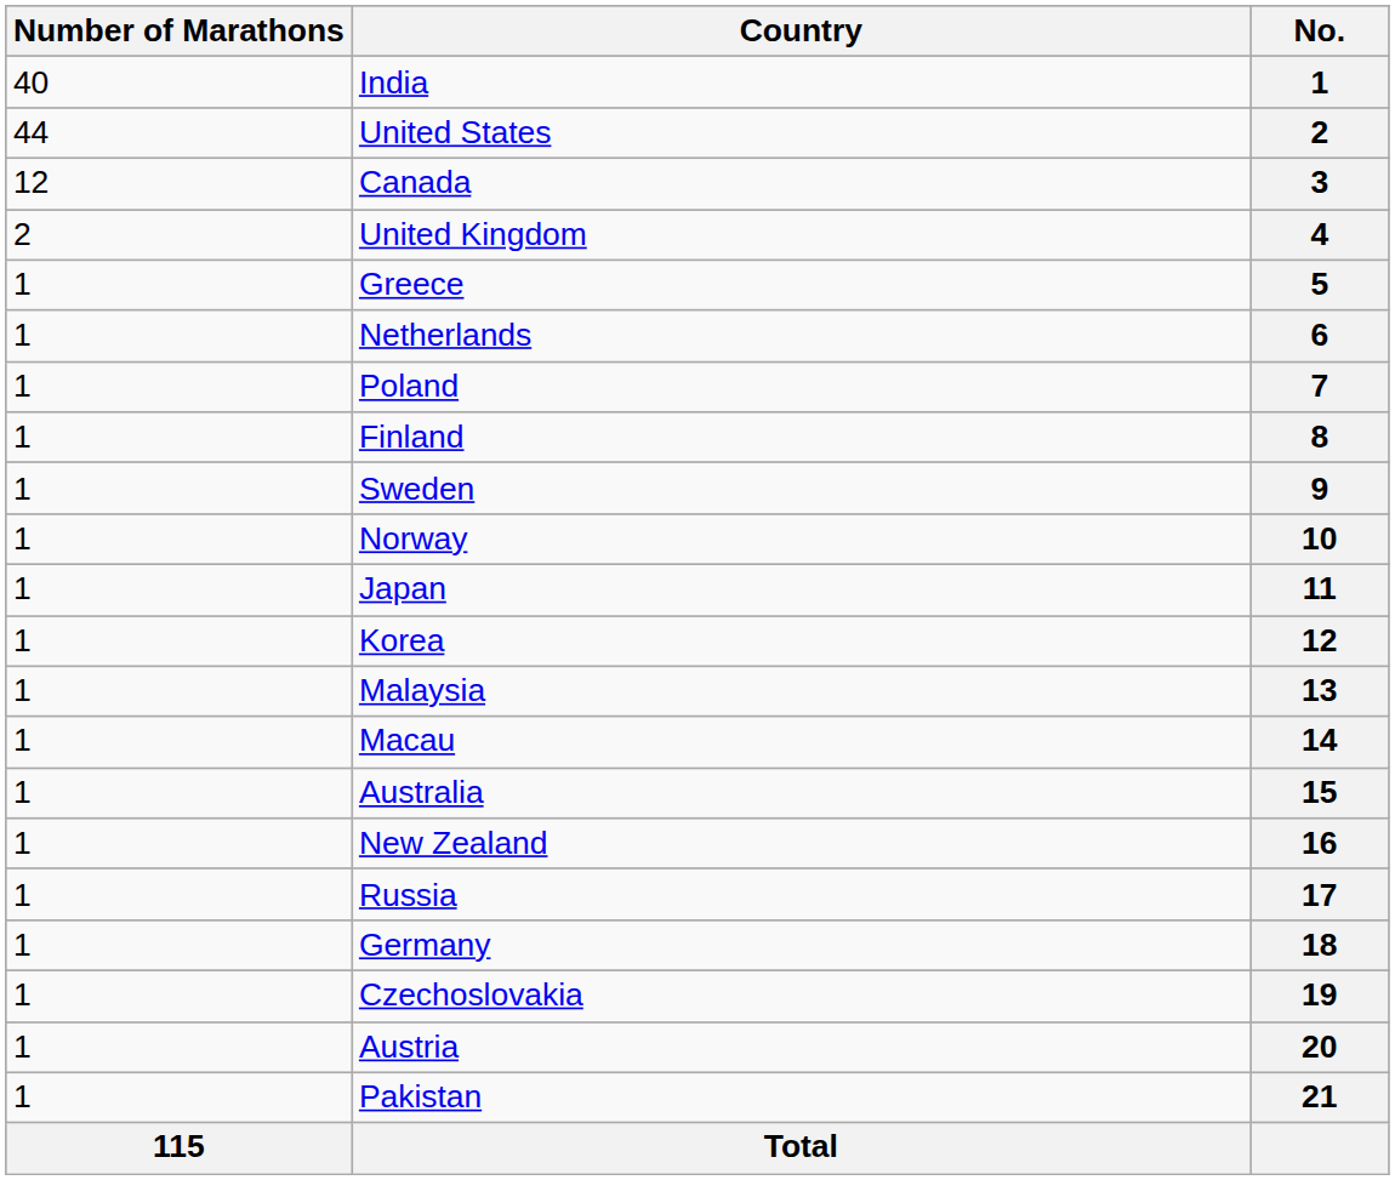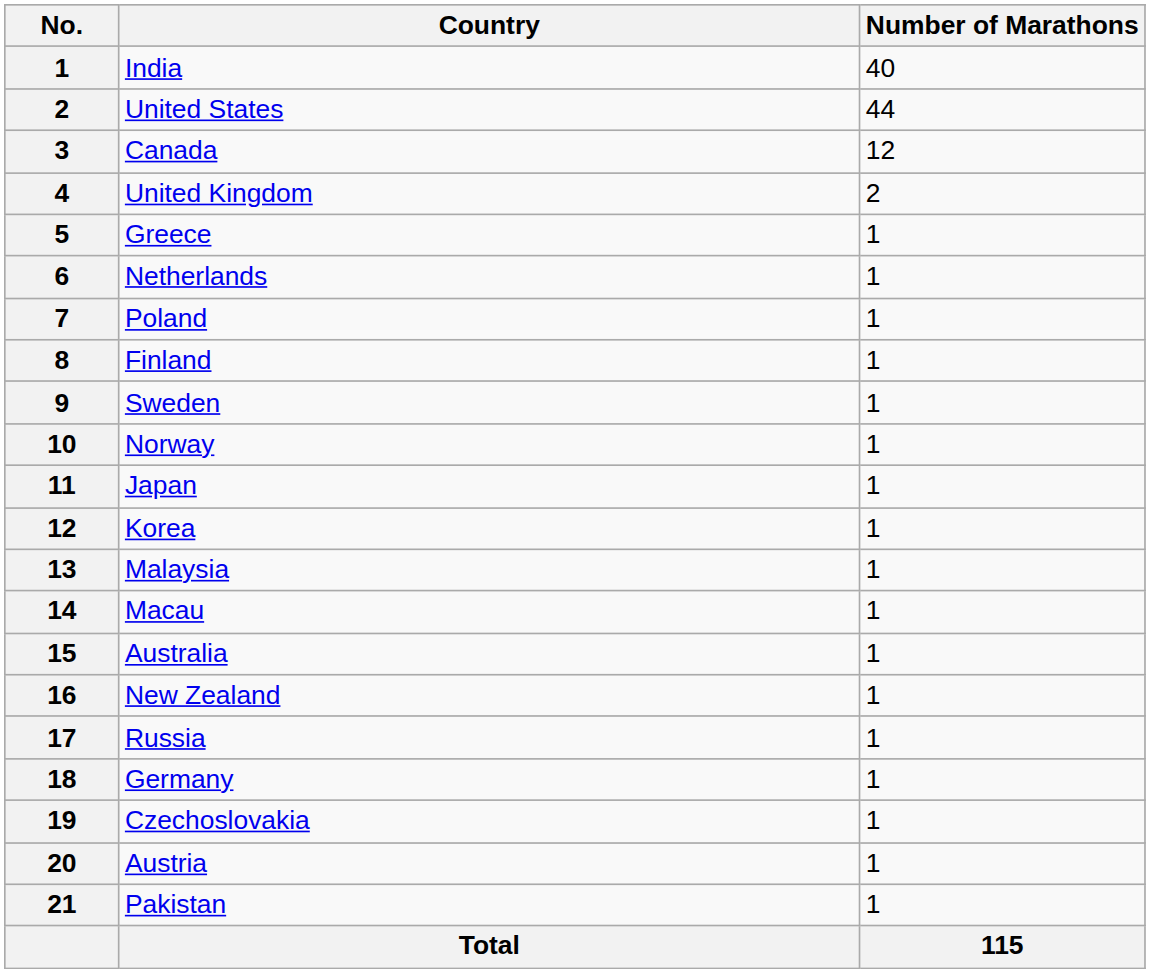 <table class="wikitable">
 <tr>
+<th width="10%">No.</th>
+<th width="65%">Country</th>
 <th width="25%">Number of Marathons</th>
-<th width="65%">Country</th>
-<th width="10%">No.</th>
 </tr>
 <tr>
+<th>1</th>
+<td><a href='#'>India</a></td>
 <td>40</td>
-<td><a href='#'>India</a></td>
-<th>1</th>
 </tr>
 <tr>
+<th>2</th>
+<td><a href='#'>United States</a></td>
 <td>44</td>
-<td><a href='#'>United States</a></td>
-<th>2</th>
 </tr>
 <tr>
+<th>3</th>
+<td><a href='#'>Canada</a></td>
 <td>12</td>
-<td><a href='#'>Canada</a></td>
-<th>3</th>
 </tr>
 <tr>
+<th>4</th>
+<td><a href='#'>United Kingdom</a></td>
 <td>2</td>
-<td><a href='#'>United Kingdom</a></td>
-<th>4</th>
 </tr>
 <tr>
+<th>5</th>
+<td><a href='#'>Greece</a></td>
 <td>1</td>
-<td><a href='#'>Greece</a></td>
-<th>5</th>
 </tr>
 <tr>
+<th>6</th>
+<td><a href='#'>Netherlands</a></td>
 <td>1</td>
-<td><a href='#'>Netherlands</a></td>
-<th>6</th>
 </tr>
 <tr>
+<th>7</th>
+<td><a href='#'>Poland</a></td>
 <td>1</td>
-<td><a href='#'>Poland</a></td>
-<th>7</th>
 </tr>
 <tr>
+<th>8</th>
+<td><a href='#'>Finland</a></td>
 <td>1</td>
-<td><a href='#'>Finland</a></td>
-<th>8</th>
 </tr>
 <tr>
+<th>9</th>
+<td><a href='#'>Sweden</a></td>
 <td>1</td>
-<td><a href='#'>Sweden</a></td>
-<th>9</th>
 </tr>
 <tr>
+<th>10</th>
+<td><a href='#'>Norway</a></td>
 <td>1</td>
-<td><a href='#'>Norway</a></td>
-<th>10</th>
 </tr>
 <tr>
+<th>11</th>
+<td><a href='#'>Japan</a></td>
 <td>1</td>
-<td><a href='#'>Japan</a></td>
-<th>11</th>
 </tr>
 <tr>
+<th>12</th>
+<td><a href='#'>Korea</a></td>
 <td>1</td>
-<td><a href='#'>Korea</a></td>
-<th>12</th>
 </tr>
 <tr>
+<th>13</th>
+<td><a href='#'>Malaysia</a></td>
 <td>1</td>
-<td><a href='#'>Malaysia</a></td>
-<th>13</th>
 </tr>
 <tr>
+<th>14</th>
+<td><a href='#'>Macau</a></td>
 <td>1</td>
-<td><a href='#'>Macau</a></td>
-<th>14</th>
 </tr>
 <tr>
+<th>15</th>
+<td><a href='#'>Australia</a></td>
 <td>1</td>
-<td><a href='#'>Australia</a></td>
-<th>15</th>
 </tr>
 <tr>
+<th>16</th>
+<td><a href='#'>New Zealand</a></td>
 <td>1</td>
-<td><a href='#'>New Zealand</a></td>
-<th>16</th>
 </tr>
 <tr>
+<th>17</th>
+<td><a href='#'>Russia</a></td>
 <td>1</td>
-<td><a href='#'>Russia</a></td>
-<th>17</th>
 </tr>
 <tr>
+<th>18</th>
+<td><a href='#'>Germany</a></td>
 <td>1</td>
-<td><a href='#'>Germany</a></td>
-<th>18</th>
 </tr>
 <tr>
+<th>19</th>
+<td><a href='#'>Czechoslovakia</a></td>
 <td>1</td>
-<td><a href='#'>Czechoslovakia</a></td>
-<th>19</th>
 </tr>
 <tr>
+<th>20</th>
+<td><a href='#'>Austria</a></td>
 <td>1</td>
-<td><a href='#'>Austria</a></td>
-<th>20</th>
 </tr>
 <tr>
+<th>21</th>
+<td><a href='#'>Pakistan</a></td>
 <td>1</td>
-<td><a href='#'>Pakistan</a></td>
-<th>21</th>
 </tr>
 <tr>
+<th></th>
+<th><strong>Total</strong></th>
 <th><strong>115</strong></th>
-<th><strong>Total</strong></th>
-<th></th>
 </tr>
 </table>
